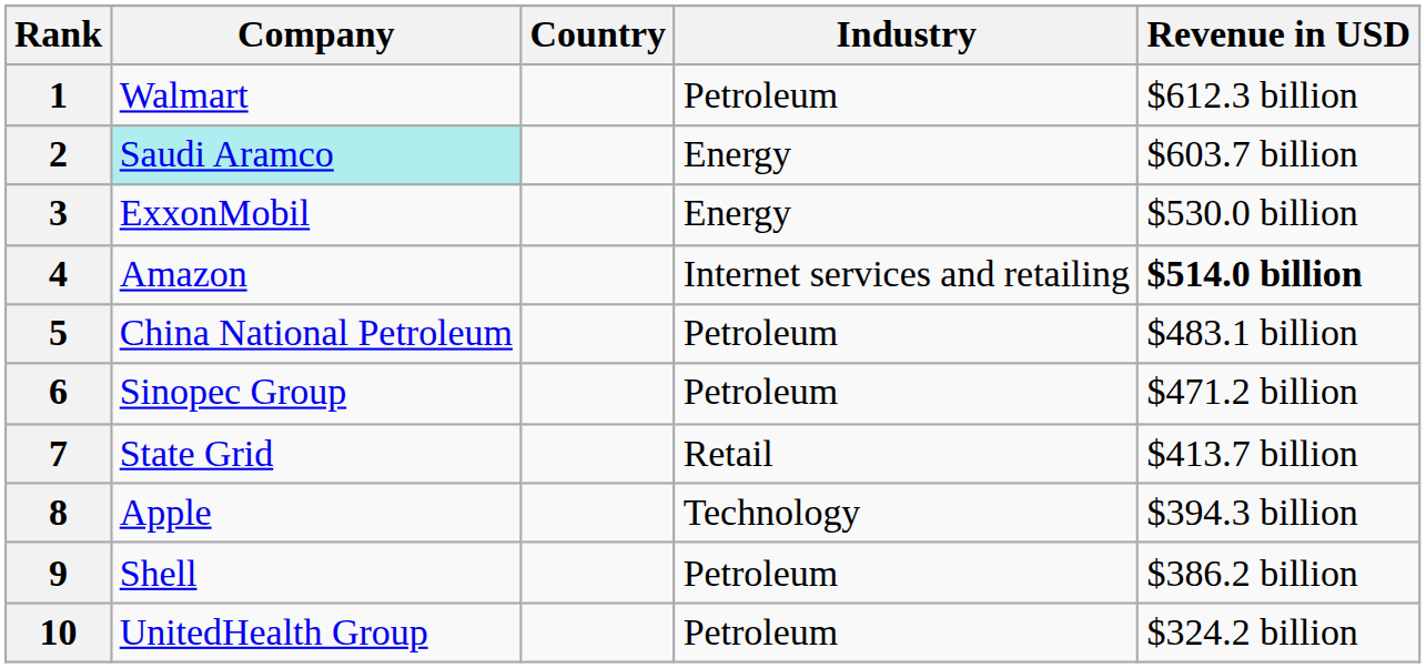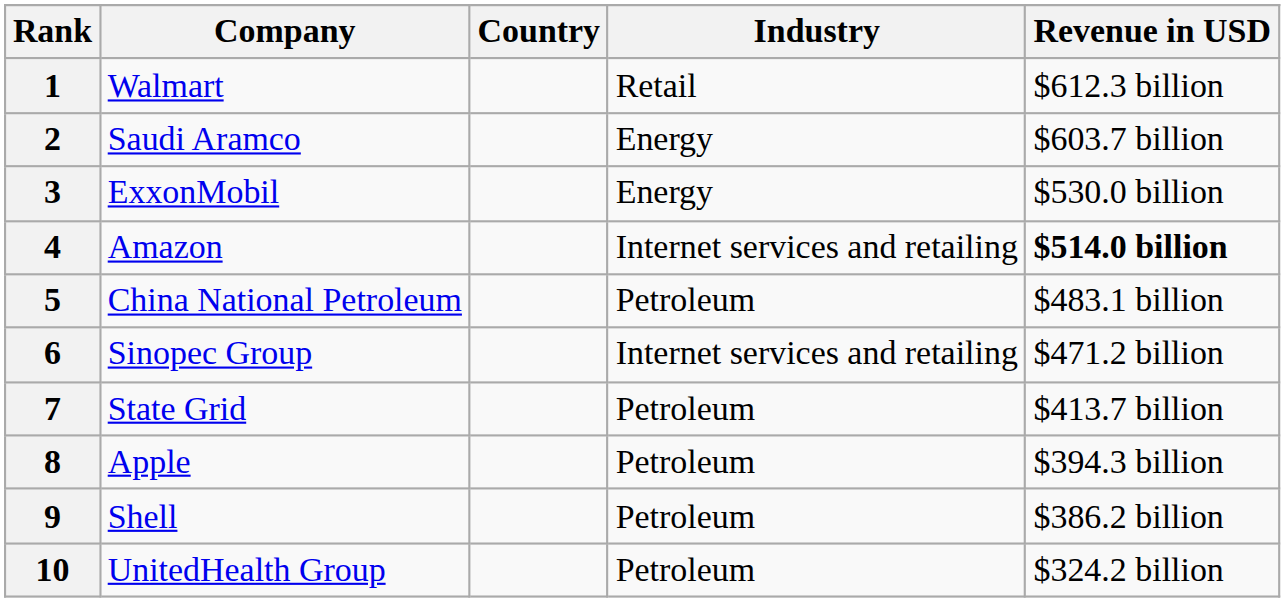 <table class="wikitable sortable plainrowheaders">
 <tr>
 </tr>
 <tr>
 <th scope="col">Rank</th>
 <th scope="col">Company</th>
 <th scope="col">Country</th>
 <th scope="col">Industry</th>
 <th scope="col">Revenue in USD</th>
 </tr>
 <tr>
 <th scope="row">1</th>
 <td><a href='#'>Walmart</a></td>
 <td></td>
-<td>Petroleum</td>
+<td>Retail</td>
 <td>$612.3 billion</td>
 </tr>
 <tr>
 <th scope="row">2</th>
-<td style="background: paleturquoise;"><a href='#'>Saudi Aramco</a></td>
+<td><a href='#'>Saudi Aramco</a></td>
 <td></td>
 <td>Energy</td>
 <td>$603.7 billion</td>
 </tr>
 <tr>
 <th scope="row">3</th>
 <td><a href='#'>ExxonMobil</a></td>
 <td></td>
 <td>Energy</td>
 <td>$530.0 billion</td>
 </tr>
 <tr>
 <th scope="row">4</th>
 <td><a href='#'>Amazon</a></td>
 <td></td>
 <td>Internet services and retailing</td>
 <td><strong>$514.0 billion</strong></td>
 </tr>
 <tr>
 <th scope="row">5</th>
 <td><a href='#'>China National Petroleum</a></td>
 <td></td>
 <td>Petroleum</td>
 <td>$483.1 billion</td>
 </tr>
 <tr>
 <th scope="row">6</th>
 <td><a href='#'>Sinopec Group</a></td>
 <td></td>
-<td>Petroleum</td>
+<td>Internet services and retailing</td>
 <td>$471.2 billion</td>
 </tr>
 <tr>
 <th scope="row">7</th>
 <td><a href='#'>State Grid</a></td>
 <td></td>
-<td>Retail</td>
+<td>Petroleum</td>
 <td>$413.7 billion</td>
 </tr>
 <tr>
 <th scope="row">8</th>
 <td><a href='#'>Apple</a></td>
 <td></td>
-<td>Technology</td>
+<td>Petroleum</td>
 <td>$394.3 billion</td>
 </tr>
 <tr>
 <th scope="row">9</th>
 <td><a href='#'>Shell</a></td>
 <td></td>
 <td>Petroleum</td>
 <td>$386.2 billion</td>
 </tr>
 <tr>
 <th scope="row">10</th>
 <td><a href='#'>UnitedHealth Group</a></td>
 <td></td>
 <td>Petroleum</td>
 <td>$324.2 billion</td>
 </tr>
 </table>
